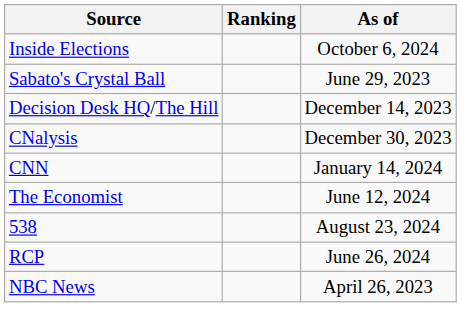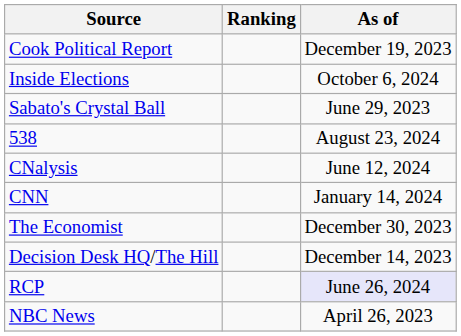 <table class="wikitable" style="text-align:center">
 <tr>
 <th>Source</th>
 <th>Ranking</th>
 <th>As of</th>
+</tr>
+<tr>
+<td align=left><a href='#'>Cook Political Report</a></td>
+<td></td>
+<td>December 19, 2023</td>
 </tr>
 <tr>
 <td align=left><a href='#'>Inside Elections</a></td>
 <td></td>
 <td>October 6, 2024</td>
 </tr>
 <tr>
 <td align=left><a href='#'>Sabato's Crystal Ball</a></td>
 <td></td>
 <td>June 29, 2023</td>
 </tr>
 <tr>
-<td align=left><a href='#'>Decision Desk HQ</a>/<a href='#'>The Hill</a></td>
+<td align="left"><a href='#'>538</a></td>
 <td></td>
-<td>December 14, 2023</td>
+<td>August 23, 2024</td>
 </tr>
 <tr>
 <td align=left><a href='#'>CNalysis</a></td>
 <td></td>
-<td>December 30, 2023</td>
+<td>June 12, 2024</td>
 </tr>
 <tr>
 <td align=left><a href='#'>CNN</a></td>
 <td></td>
 <td>January 14, 2024</td>
 </tr>
 <tr>
 <td align=left><a href='#'>The Economist</a></td>
 <td></td>
-<td>June 12, 2024</td>
+<td>December 30, 2023</td>
 </tr>
 <tr>
-<td align="left"><a href='#'>538</a></td>
+<td align=left><a href='#'>Decision Desk HQ</a>/<a href='#'>The Hill</a></td>
 <td></td>
-<td>August 23, 2024</td>
+<td>December 14, 2023</td>
 </tr>
 <tr>
 <td align="left"><a href='#'>RCP</a></td>
 <td></td>
-<td>June 26, 2024</td>
+<td style="background: lavender;">June 26, 2024</td>
 </tr>
 <tr>
 <td align="left"><a href='#'>NBC News</a></td>
 <td></td>
 <td>April 26, 2023</td>
 </tr>
 </table>
